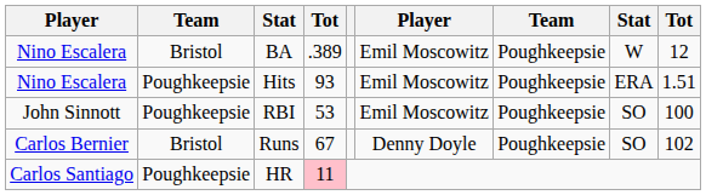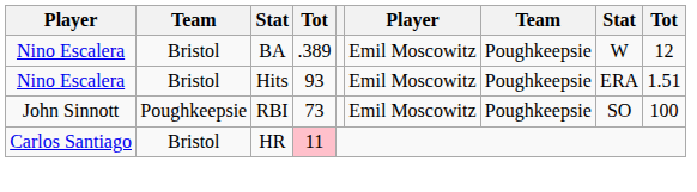 <table class="wikitable" style="text-align:center">
 <tr>
 <th>Player</th>
 <th>Team</th>
 <th>Stat</th>
 <th>Tot</th>
 <th></th>
 <th>Player</th>
 <th>Team</th>
 <th>Stat</th>
 <th>Tot</th>
 </tr>
 <tr>
 <td><a href='#'>Nino Escalera</a></td>
 <td>Bristol</td>
 <td>BA</td>
 <td>.389</td>
 <td></td>
 <td>Emil Moscowitz</td>
 <td>Poughkeepsie</td>
 <td>W</td>
 <td>12</td>
 </tr>
 <tr>
 <td><a href='#'>Nino Escalera</a></td>
-<td>Poughkeepsie</td>
+<td>Bristol</td>
 <td>Hits</td>
 <td>93</td>
 <td></td>
 <td>Emil Moscowitz</td>
 <td>Poughkeepsie</td>
 <td>ERA</td>
 <td>1.51</td>
 </tr>
 <tr>
 <td>John Sinnott</td>
 <td>Poughkeepsie</td>
 <td>RBI</td>
-<td>53</td>
+<td>73</td>
 <td></td>
 <td>Emil Moscowitz</td>
 <td>Poughkeepsie</td>
 <td>SO</td>
 <td>100</td>
 </tr>
 <tr>
-<td><a href='#'>Carlos Bernier</a></td>
+<td><a href='#'>Carlos Santiago</a></td>
 <td>Bristol</td>
-<td>Runs</td>
-<td>67</td>
-<td></td>
-<td>Denny Doyle</td>
-<td>Poughkeepsie</td>
-<td>SO</td>
-<td>102</td>
-</tr>
-<tr>
-<td><a href='#'>Carlos Santiago</a></td>
-<td>Poughkeepsie</td>
 <td>HR</td>
 <td style="background: pink;">11</td>
 </tr>
 </table>
